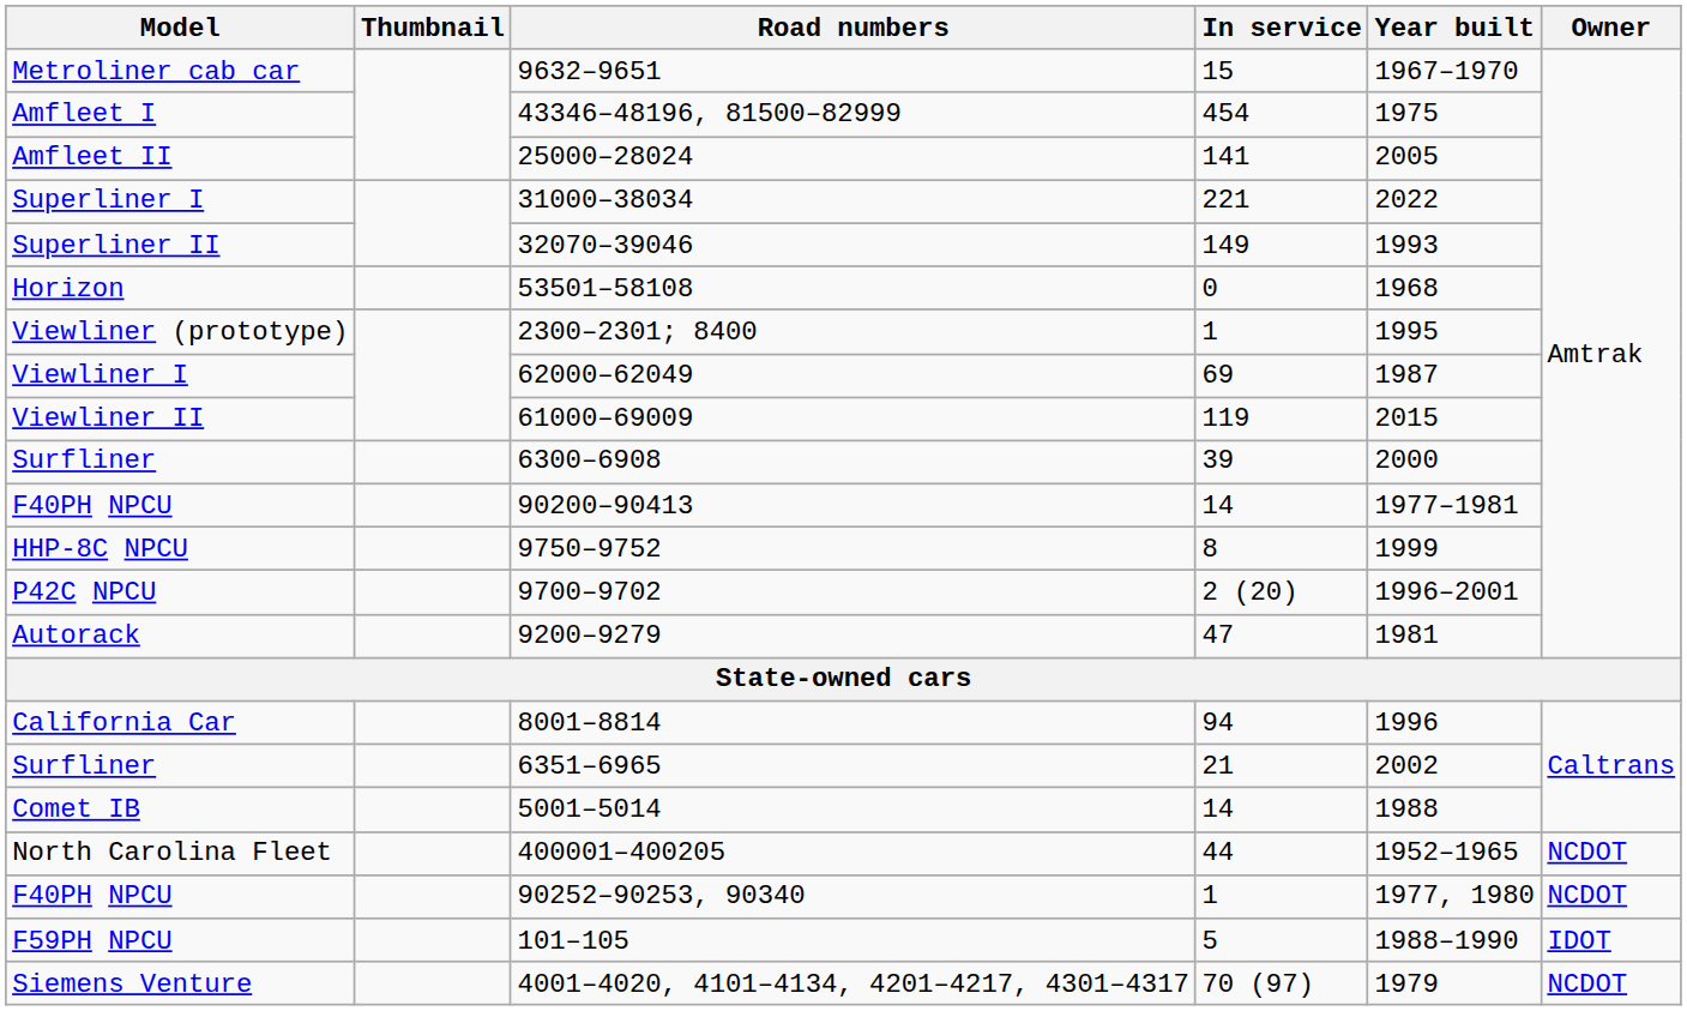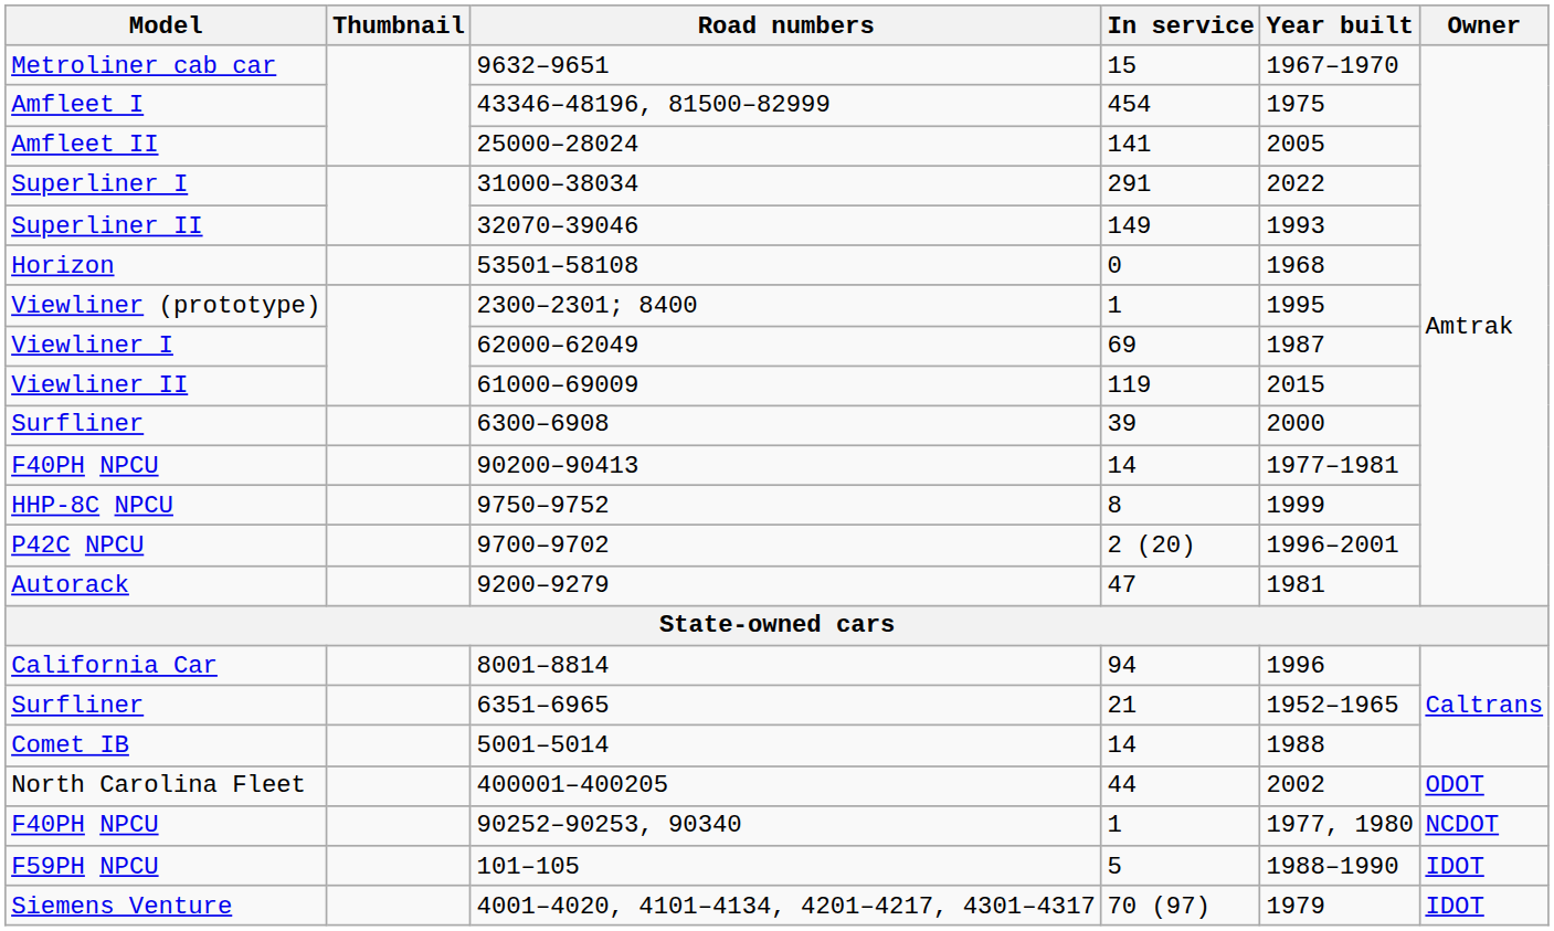 <table class="wikitable sticky-header">
 <tr>
 <th>Model</th>
 <th>Thumbnail</th>
 <th>Road numbers</th>
 <th>In service</th>
 <th>Year built</th>
 <th>Owner</th>
 </tr>
 <tr>
 <td><a href='#'>Metroliner cab car</a></td>
 <td rowspan="3"></td>
 <td>9632–9651</td>
 <td>15</td>
 <td>1967–1970</td>
 <td rowspan="14">Amtrak</td>
 </tr>
 <tr>
 <td><a href='#'>Amfleet I</a></td>
 <td>43346–48196, 81500–82999</td>
 <td>454</td>
 <td>1975</td>
 </tr>
 <tr>
 <td><a href='#'>Amfleet II</a></td>
 <td>25000–28024</td>
 <td>141</td>
 <td>2005</td>
 </tr>
 <tr>
 <td><a href='#'>Superliner I</a></td>
 <td rowspan="2"></td>
 <td>31000–38034</td>
-<td>221</td>
+<td>291</td>
 <td>2022</td>
 </tr>
 <tr>
 <td><a href='#'>Superliner II</a></td>
 <td>32070–39046</td>
 <td>149</td>
 <td>1993</td>
 </tr>
 <tr>
 <td><a href='#'>Horizon</a></td>
 <td></td>
 <td>53501–58108</td>
 <td>0</td>
 <td>1968</td>
 </tr>
 <tr>
 <td><a href='#'>Viewliner</a> (prototype)</td>
 <td rowspan="3"></td>
 <td>2300–2301; 8400</td>
 <td>1</td>
 <td>1995</td>
 </tr>
 <tr>
 <td><a href='#'>Viewliner I</a></td>
 <td>62000–62049</td>
 <td>69</td>
 <td>1987</td>
 </tr>
 <tr>
 <td><a href='#'>Viewliner II</a></td>
 <td>61000–69009</td>
 <td>119</td>
 <td>2015</td>
 </tr>
 <tr>
 <td><a href='#'>Surfliner</a></td>
 <td></td>
 <td>6300–6908</td>
 <td>39</td>
 <td>2000</td>
 </tr>
 <tr>
 <td><a href='#'>F40PH</a> <a href='#'>NPCU</a></td>
 <td></td>
 <td>90200–90413</td>
 <td>14</td>
 <td>1977–1981</td>
 </tr>
 <tr>
 <td><a href='#'>HHP-8C</a> <a href='#'>NPCU</a></td>
 <td></td>
 <td>9750–9752</td>
 <td>8</td>
 <td>1999</td>
 </tr>
 <tr>
 <td><a href='#'>P42C</a> <a href='#'>NPCU</a></td>
 <td></td>
 <td>9700–9702</td>
 <td>2 (20)</td>
 <td>1996–2001</td>
 </tr>
 <tr>
 <td><a href='#'>Autorack</a></td>
 <td></td>
 <td>9200–9279</td>
 <td>47</td>
 <td>1981</td>
 </tr>
 <tr>
 <th colspan="6">State-owned cars</th>
 </tr>
 <tr>
 <td><a href='#'>California Car</a></td>
 <td></td>
 <td>8001–8814</td>
 <td>94</td>
 <td>1996</td>
 <td rowspan="3"><a href='#'>Caltrans</a></td>
 </tr>
 <tr>
 <td><a href='#'>Surfliner</a></td>
 <td></td>
 <td>6351–6965</td>
 <td>21</td>
-<td>2002</td>
+<td>1952–1965</td>
 </tr>
 <tr>
 <td><a href='#'>Comet IB</a></td>
 <td></td>
 <td>5001–5014</td>
 <td>14</td>
 <td>1988</td>
 </tr>
 <tr>
 <td>North Carolina Fleet</td>
 <td></td>
 <td>400001–400205</td>
 <td>44</td>
-<td>1952–1965</td>
-<td><a href='#'>NCDOT</a></td>
+<td>2002</td>
+<td><a href='#'>ODOT</a></td>
 </tr>
 <tr>
 <td><a href='#'>F40PH</a> <a href='#'>NPCU</a></td>
 <td></td>
 <td>90252–90253, 90340</td>
 <td>1</td>
 <td>1977, 1980</td>
 <td><a href='#'>NCDOT</a></td>
 </tr>
 <tr>
 <td><a href='#'>F59PH</a> <a href='#'>NPCU</a></td>
 <td></td>
 <td>101–105</td>
 <td>5</td>
 <td>1988–1990</td>
 <td><a href='#'>IDOT</a></td>
 </tr>
 <tr>
 <td><a href='#'>Siemens Venture</a></td>
 <td></td>
 <td>4001–4020, 4101–4134, 4201–4217, 4301–4317</td>
 <td>70 (97)</td>
 <td>1979</td>
-<td><a href='#'>NCDOT</a></td>
+<td><a href='#'>IDOT</a></td>
 </tr>
 </table>
